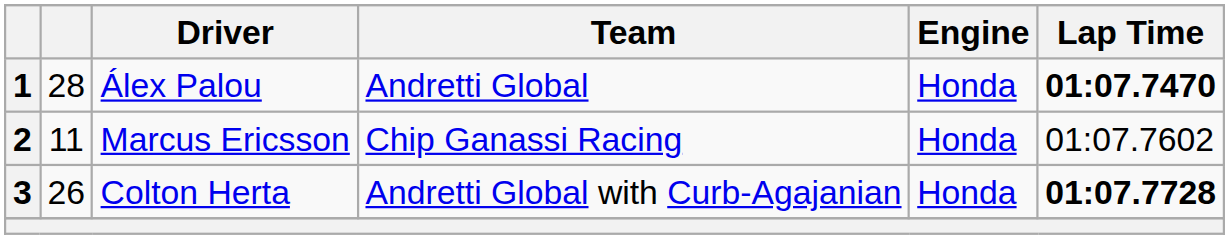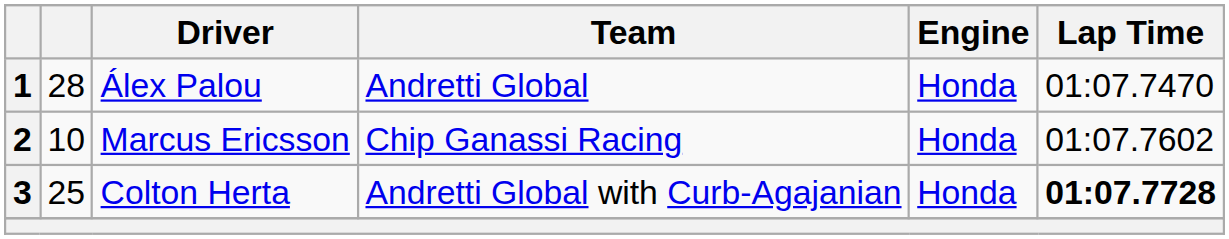 <table class="wikitable" style="font-size:95%;">
 <tr>
 </tr>
 <tr>
 <th></th>
 <th></th>
 <th>Driver</th>
 <th>Team</th>
 <th>Engine</th>
 <th>Lap Time</th>
 </tr>
 <tr>
 <th>1</th>
 <td align="center">28</td>
 <td> <a href='#'>Álex Palou</a> </td>
 <td><a href='#'>Andretti Global</a></td>
 <td><a href='#'>Honda</a></td>
-<td><strong>01:07.7470</strong></td>
+<td>01:07.7470</td>
 </tr>
 <tr>
 <th>2</th>
-<td align="center">11</td>
+<td align="center">10</td>
 <td> <a href='#'>Marcus Ericsson</a></td>
 <td><a href='#'>Chip Ganassi Racing</a></td>
 <td><a href='#'>Honda</a></td>
 <td>01:07.7602</td>
 </tr>
 <tr>
 <th>3</th>
-<td align="center">26</td>
+<td align="center">25</td>
 <td> <a href='#'>Colton Herta</a></td>
 <td><a href='#'>Andretti Global</a> with <a href='#'>Curb-Agajanian</a></td>
 <td><a href='#'>Honda</a></td>
 <td><strong>01:07.7728</strong></td>
 </tr>
 <tr>
 </tr>
 <tr class="sortbottom">
 <th colspan="6"></th>
 </tr>
 </table>
